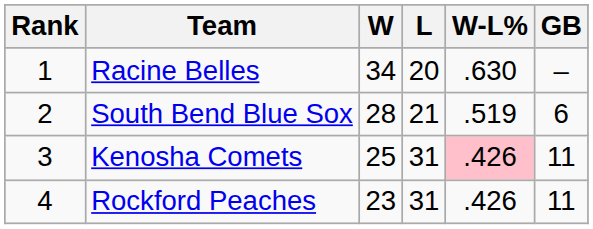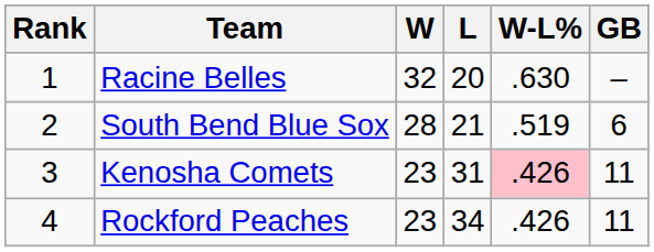 <table class="wikitable">
 <tr>
 <th>Rank</th>
 <th>Team</th>
 <th>W</th>
 <th>L</th>
 <th>W-L%</th>
 <th>GB</th>
 </tr>
 <tr align=center>
 <td>1</td>
 <td align=left><a href='#'>Racine Belles</a></td>
-<td>34</td>
+<td>32</td>
 <td>20</td>
 <td>.630</td>
 <td>–</td>
 </tr>
 <tr align=center>
 <td>2</td>
 <td align=left><a href='#'>South Bend Blue Sox</a></td>
 <td>28</td>
 <td>21</td>
 <td>.519</td>
 <td>6</td>
 </tr>
 <tr align=center>
 <td>3</td>
 <td align=left><a href='#'>Kenosha Comets</a></td>
-<td>25</td>
+<td>23</td>
 <td>31</td>
 <td style="background: pink;">.426</td>
 <td>11</td>
 </tr>
 <tr align=center>
 <td>4</td>
 <td align=left><a href='#'>Rockford Peaches</a></td>
 <td>23</td>
-<td>31</td>
+<td>34</td>
 <td>.426</td>
 <td>11</td>
 </tr>
 </table>
